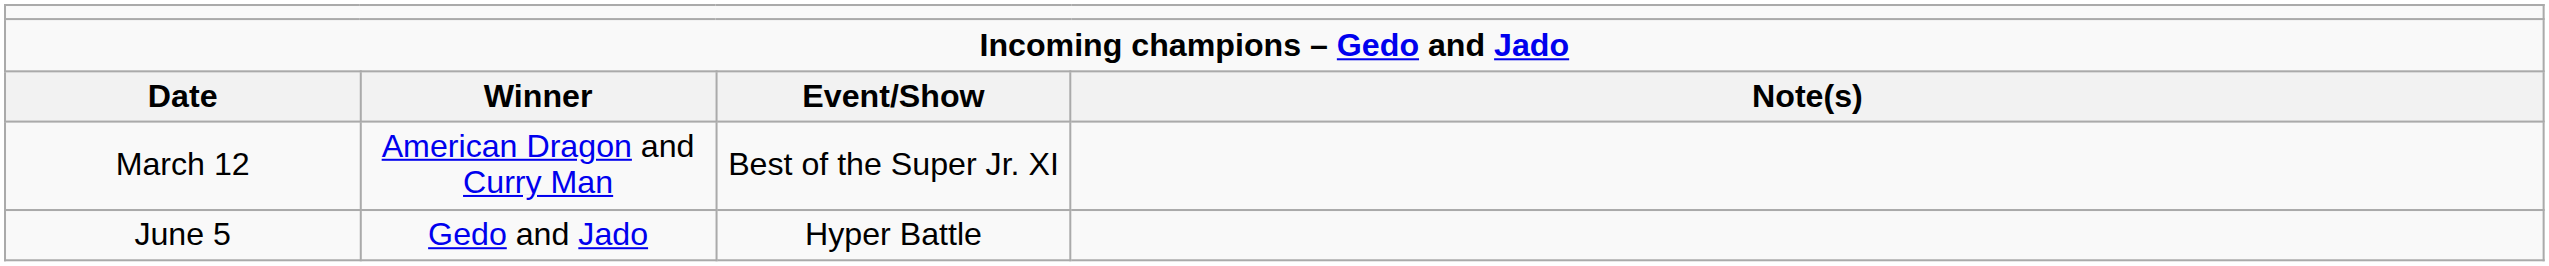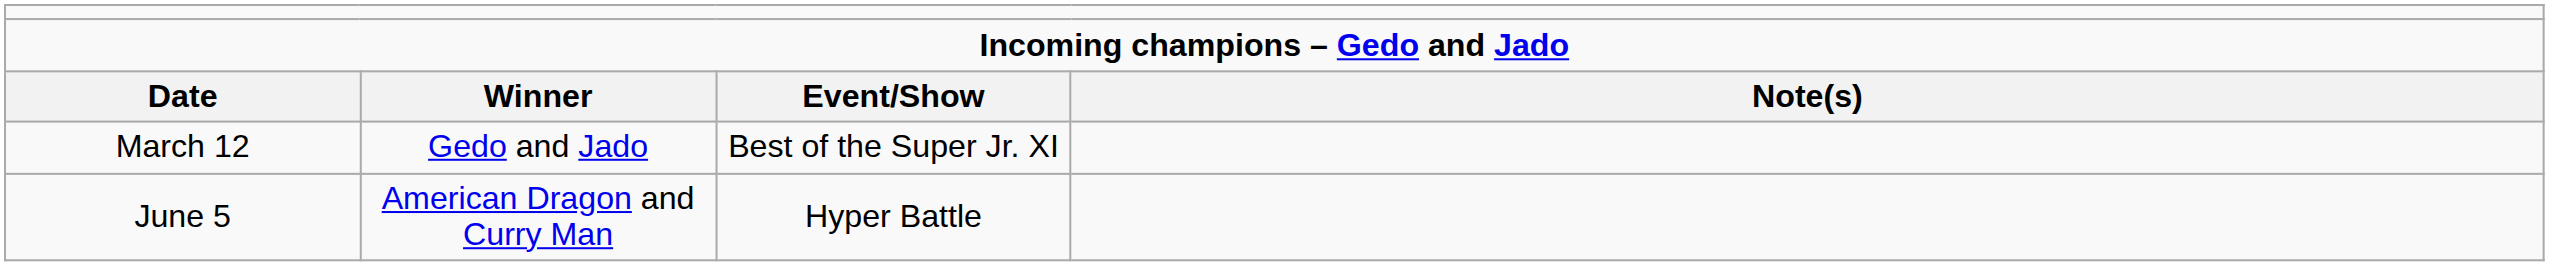 <table class="wikitable" style="text-align:center; width:100%;">
 <tr>
 <td colspan="5"></td>
 </tr>
 <tr>
 <td colspan="5"><strong>Incoming champions – <a href='#'>Gedo</a> and <a href='#'>Jado</a></strong></td>
 </tr>
 <tr>
 <th width=14%>Date</th>
 <th width=14%>Winner</th>
 <th width=14%>Event/Show</th>
 <th width=58%>Note(s)</th>
 </tr>
 <tr>
 <td>March 12</td>
-<td><a href='#'>American Dragon</a> and <a href='#'>Curry Man</a></td>
+<td><a href='#'>Gedo</a> and <a href='#'>Jado</a></td>
 <td>Best of the Super Jr. XI</td>
 <td align="left"></td>
 </tr>
 <tr>
 <td>June 5</td>
-<td><a href='#'>Gedo</a> and <a href='#'>Jado</a></td>
+<td><a href='#'>American Dragon</a> and <a href='#'>Curry Man</a></td>
 <td>Hyper Battle</td>
 <td align="left"></td>
 </tr>
 </table>
